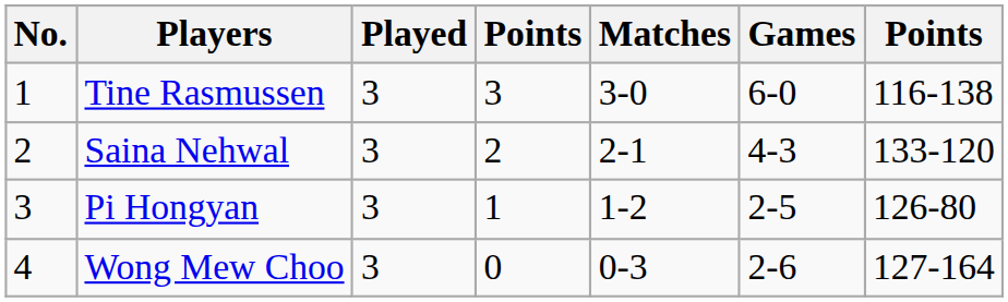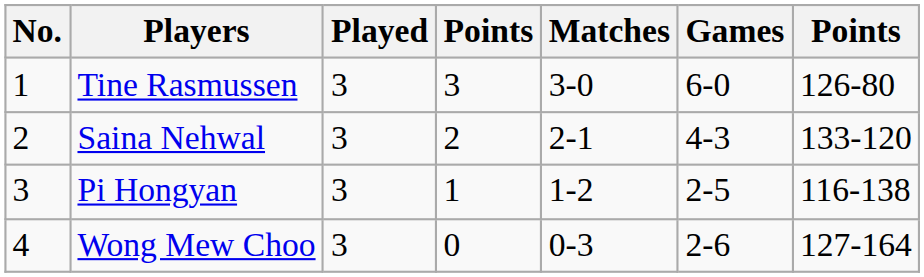 <table class=wikitable style="margin:auto;">
 <tr>
 <th>No.</th>
 <th>Players</th>
 <th>Played</th>
 <th>Points</th>
 <th>Matches</th>
 <th>Games</th>
 <th>Points</th>
 </tr>
 <tr>
 <td>1</td>
 <td> <a href='#'>Tine Rasmussen</a></td>
 <td>3</td>
 <td>3</td>
 <td>3-0</td>
 <td>6-0</td>
-<td>116-138</td>
+<td>126-80</td>
 </tr>
 <tr>
 <td>2</td>
 <td> <a href='#'>Saina Nehwal</a></td>
 <td>3</td>
 <td>2</td>
 <td>2-1</td>
 <td>4-3</td>
 <td>133-120</td>
 </tr>
 <tr>
 <td>3</td>
 <td> <a href='#'>Pi Hongyan</a></td>
 <td>3</td>
 <td>1</td>
 <td>1-2</td>
 <td>2-5</td>
-<td>126-80</td>
+<td>116-138</td>
 </tr>
 <tr>
 <td>4</td>
 <td> <a href='#'>Wong Mew Choo</a></td>
 <td>3</td>
 <td>0</td>
 <td>0-3</td>
 <td>2-6</td>
 <td>127-164</td>
 </tr>
 </table>
